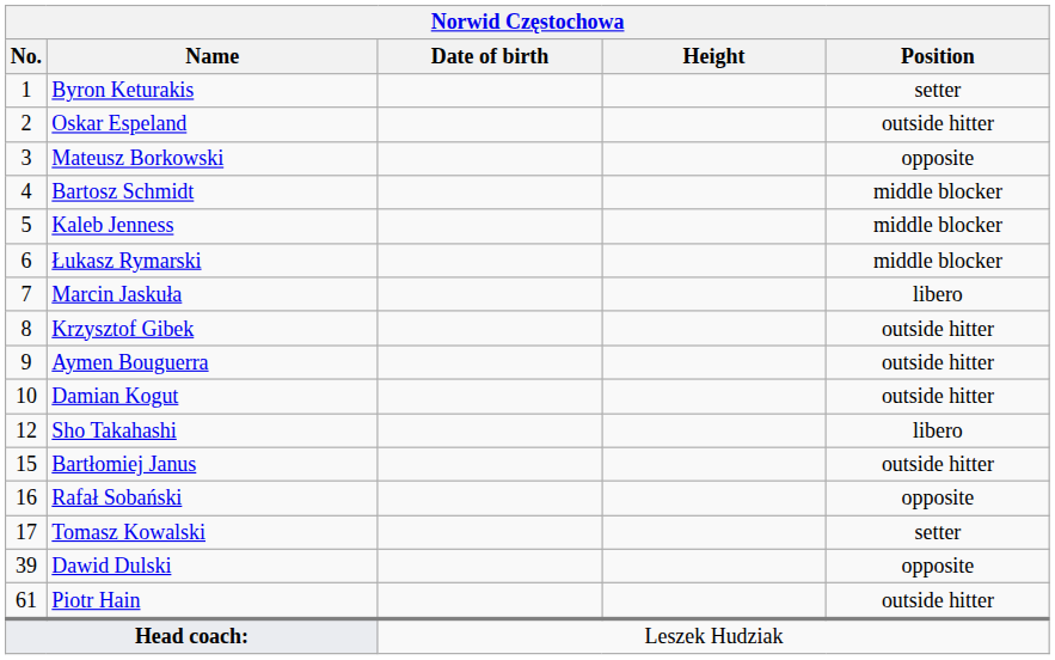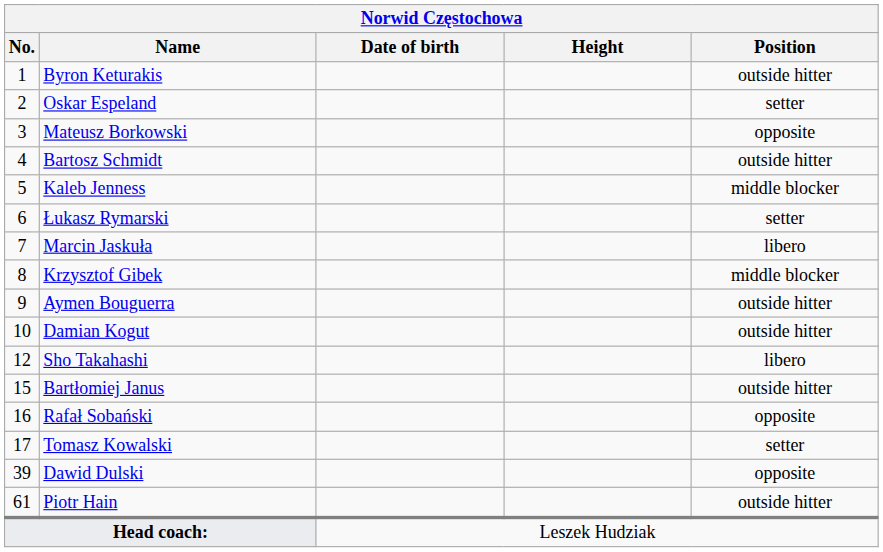 <table class="wikitable collapsible collapsed" style="font-size:100%; text-align:center">
 <tr>
 <th colspan=5 style="width:30em"><a href='#'>Norwid Częstochowa</a></th>
 </tr>
 <tr>
 <th>No.</th>
 <th style="width:15em">Name</th>
 <th style="width:10em">Date of birth</th>
 <th style="width:10em">Height</th>
 <th style="width:10em">Position</th>
 </tr>
 <tr>
 <td>1</td>
 <td align=left> <a href='#'>Byron Keturakis</a></td>
 <td align=right></td>
 <td></td>
-<td>setter</td>
+<td>outside hitter</td>
 </tr>
 <tr>
 <td>2</td>
 <td align=left> <a href='#'>Oskar Espeland</a></td>
 <td align=right></td>
 <td></td>
-<td>outside hitter</td>
+<td>setter</td>
 </tr>
 <tr>
 <td>3</td>
 <td align=left> <a href='#'>Mateusz Borkowski</a></td>
 <td align=right></td>
 <td></td>
 <td>opposite</td>
 </tr>
 <tr>
 <td>4</td>
 <td align=left> <a href='#'>Bartosz Schmidt</a></td>
 <td align=right></td>
 <td></td>
-<td>middle blocker</td>
+<td>outside hitter</td>
 </tr>
 <tr>
 <td>5</td>
 <td align=left> <a href='#'>Kaleb Jenness</a></td>
 <td align=right></td>
 <td></td>
 <td>middle blocker</td>
 </tr>
 <tr>
 <td>6</td>
 <td align=left> <a href='#'>Łukasz Rymarski</a></td>
 <td align=right></td>
 <td></td>
-<td>middle blocker</td>
+<td>setter</td>
 </tr>
 <tr>
 <td>7</td>
 <td align=left> <a href='#'>Marcin Jaskuła</a></td>
 <td align=right></td>
 <td></td>
 <td>libero</td>
 </tr>
 <tr>
 <td>8</td>
 <td align=left> <a href='#'>Krzysztof Gibek</a></td>
 <td align=right></td>
 <td></td>
-<td>outside hitter</td>
+<td>middle blocker</td>
 </tr>
 <tr>
 <td>9</td>
 <td align=left> <a href='#'>Aymen Bouguerra</a></td>
 <td align=right></td>
 <td></td>
 <td>outside hitter</td>
 </tr>
 <tr>
 <td>10</td>
 <td align=left> <a href='#'>Damian Kogut</a></td>
 <td align=right></td>
 <td></td>
 <td>outside hitter</td>
 </tr>
 <tr>
 <td>12</td>
 <td align=left> <a href='#'>Sho Takahashi</a></td>
 <td align=right></td>
 <td></td>
 <td>libero</td>
 </tr>
 <tr>
 <td>15</td>
 <td align=left> <a href='#'>Bartłomiej Janus</a></td>
 <td align=right></td>
 <td></td>
 <td>outside hitter</td>
 </tr>
 <tr>
 <td>16</td>
 <td align=left> <a href='#'>Rafał Sobański</a></td>
 <td align=right></td>
 <td></td>
 <td>opposite</td>
 </tr>
 <tr>
 <td>17</td>
 <td align=left> <a href='#'>Tomasz Kowalski</a></td>
 <td align=right></td>
 <td></td>
 <td>setter</td>
 </tr>
 <tr>
 <td>39</td>
 <td align=left> <a href='#'>Dawid Dulski</a></td>
 <td align=right></td>
 <td></td>
 <td>opposite</td>
 </tr>
 <tr>
 <td>61</td>
 <td align=left> <a href='#'>Piotr Hain</a></td>
 <td align=right></td>
 <td></td>
 <td>outside hitter</td>
 </tr>
 <tr style="border-top: 3px solid grey">
 <td colspan=2 style="background:#EAECF0"><strong>Head coach:</strong></td>
 <td colspan=3> Leszek Hudziak</td>
 </tr>
 </table>
